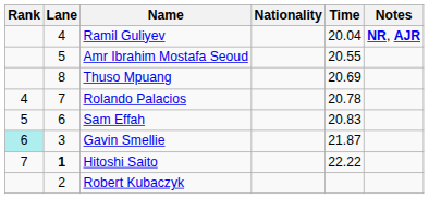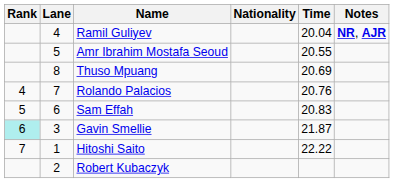 <table class="wikitable sortable" style="text-align:center">
 <tr>
 <th>Rank</th>
 <th>Lane</th>
 <th>Name</th>
 <th>Nationality</th>
 <th>Time</th>
 <th>Notes</th>
 </tr>
 <tr>
 <td></td>
 <td>4</td>
 <td align=left><a href='#'>Ramil Guliyev</a></td>
 <td align=left></td>
 <td>20.04</td>
 <td><strong><a href='#'>NR</a></strong>, <strong><a href='#'>AJR</a></strong></td>
 </tr>
 <tr>
 <td></td>
 <td>5</td>
 <td align=left><a href='#'>Amr Ibrahim Mostafa Seoud</a></td>
 <td align=left></td>
 <td>20.55</td>
 <td></td>
 </tr>
 <tr>
 <td></td>
 <td>8</td>
 <td align=left><a href='#'>Thuso Mpuang</a></td>
 <td align=left></td>
 <td>20.69</td>
 <td></td>
 </tr>
 <tr>
 <td>4</td>
 <td>7</td>
 <td align=left><a href='#'>Rolando Palacios</a></td>
 <td align=left></td>
-<td>20.78</td>
+<td>20.76</td>
 <td></td>
 </tr>
 <tr>
 <td>5</td>
 <td>6</td>
 <td align=left><a href='#'>Sam Effah</a></td>
 <td align=left></td>
 <td>20.83</td>
 <td></td>
 </tr>
 <tr>
 <td style="background: paleturquoise;">6</td>
 <td>3</td>
 <td align=left><a href='#'>Gavin Smellie</a></td>
 <td align=left></td>
 <td>21.87</td>
 <td></td>
 </tr>
 <tr>
 <td>7</td>
-<td><strong>1</strong></td>
+<td>1</td>
 <td align=left><a href='#'>Hitoshi Saito</a></td>
 <td align=left></td>
 <td>22.22</td>
 <td></td>
 </tr>
 <tr>
 <td></td>
 <td>2</td>
 <td align=left><a href='#'>Robert Kubaczyk</a></td>
 <td align=left></td>
 <td></td>
 <td></td>
 </tr>
 </table>
